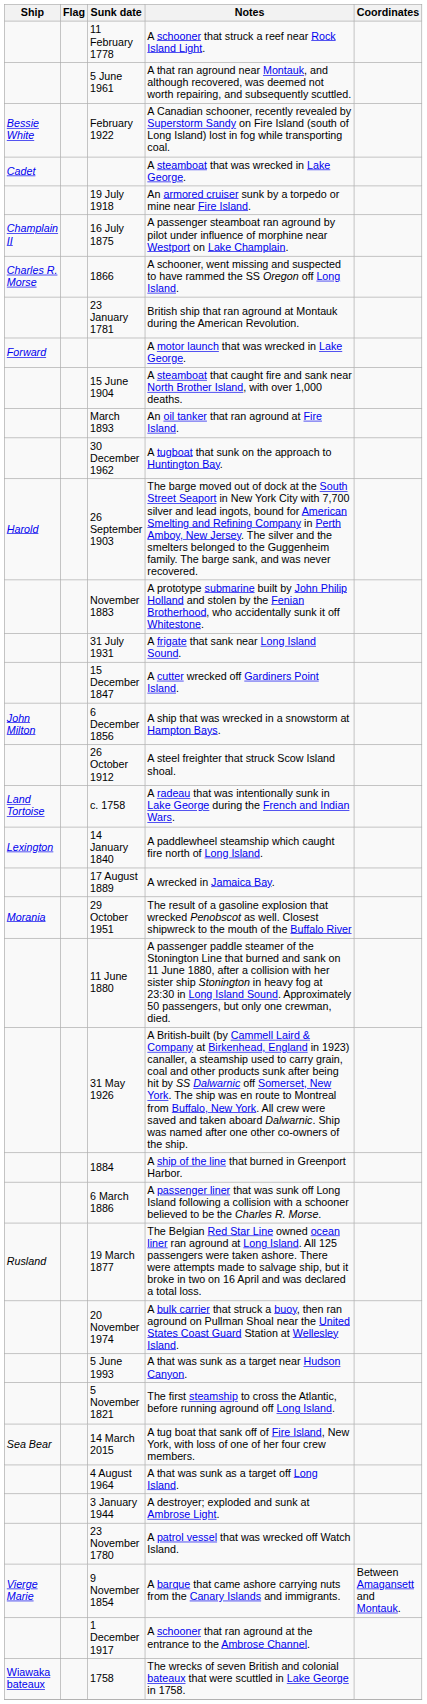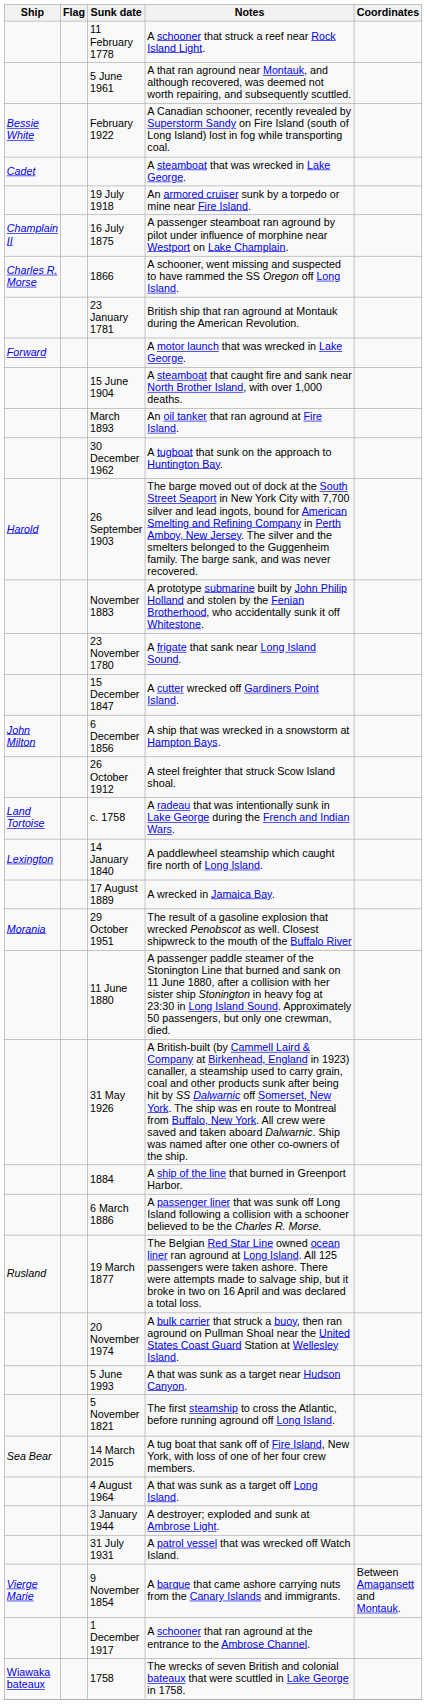 <table class=wikitable | style = "width:100%">
 <tr>
 <th style="width:10%">Ship</th>
 <th>Flag</th>
 <th style="width:10%">Sunk date</th>
 <th style="width:70%">Notes</th>
 <th style="width:10%">Coordinates</th>
 </tr>
 <tr>
 <td></td>
 <td></td>
 <td>11 February 1778</td>
 <td>A <a href='#'>schooner</a> that struck a reef near <a href='#'>Rock Island Light</a>.</td>
 <td></td>
 </tr>
 <tr>
 <td></td>
 <td></td>
 <td>5 June 1961</td>
 <td>A  that ran aground near <a href='#'>Montauk</a>, and although recovered, was deemed not worth repairing, and subsequently scuttled.</td>
 <td></td>
 </tr>
 <tr>
 <td><em><a href='#'>Bessie White</a></em></td>
 <td></td>
 <td>February 1922</td>
 <td>A Canadian schooner, recently revealed by <a href='#'>Superstorm Sandy</a> on Fire Island (south of Long Island) lost in fog while transporting coal.</td>
 <td></td>
 </tr>
 <tr>
 <td><a href='#'><em>Cadet</em></a></td>
 <td></td>
 <td></td>
 <td>A <a href='#'>steamboat</a> that was wrecked in <a href='#'>Lake George</a>.</td>
 <td></td>
 </tr>
 <tr>
 <td></td>
 <td></td>
 <td>19 July 1918</td>
 <td>An <a href='#'>armored cruiser</a> sunk by a torpedo or mine near <a href='#'>Fire Island</a>.</td>
 <td></td>
 </tr>
 <tr>
 <td><em><a href='#'>Champlain II</a></em></td>
 <td></td>
 <td>16 July 1875</td>
 <td>A passenger steamboat ran aground by pilot under influence of morphine near <a href='#'>Westport</a> on <a href='#'>Lake Champlain</a>.</td>
 <td></td>
 </tr>
 <tr>
 <td><em><a href='#'>Charles R. Morse</a></em></td>
 <td></td>
 <td>1866</td>
 <td>A schooner, went missing and suspected to have rammed the SS <em>Oregon</em> off <a href='#'>Long Island</a>.</td>
 <td></td>
 </tr>
 <tr>
 <td></td>
 <td></td>
 <td>23 January 1781</td>
 <td>British ship that ran aground at Montauk during the American Revolution.</td>
 <td></td>
 </tr>
 <tr>
 <td><a href='#'><em>Forward</em></a></td>
 <td></td>
 <td></td>
 <td>A <a href='#'>motor launch</a> that was wrecked in <a href='#'>Lake George</a>.</td>
 <td></td>
 </tr>
 <tr>
 <td></td>
 <td></td>
 <td>15 June 1904</td>
 <td>A <a href='#'>steamboat</a> that caught fire and sank near <a href='#'>North Brother Island</a>, with over 1,000 deaths.</td>
 <td></td>
 </tr>
 <tr>
 <td></td>
 <td></td>
 <td>March 1893</td>
 <td>An <a href='#'>oil tanker</a> that ran aground at <a href='#'>Fire Island</a>.</td>
 <td></td>
 </tr>
 <tr>
 <td></td>
 <td></td>
 <td>30 December 1962</td>
 <td>A <a href='#'>tugboat</a> that sunk on the approach to <a href='#'>Huntington Bay</a>.</td>
 <td></td>
 </tr>
 <tr>
 <td><em><a href='#'>Harold</a></em></td>
 <td></td>
 <td>26 September 1903</td>
 <td>The barge moved out of dock at the <a href='#'>South Street Seaport</a> in New York City with 7,700 silver and lead ingots, bound for <a href='#'>American Smelting and Refining Company</a> in <a href='#'>Perth Amboy, New Jersey</a>. The silver and the smelters belonged to the Guggenheim family. The barge sank, and was never recovered.</td>
 <td></td>
 </tr>
 <tr>
 <td></td>
 <td></td>
 <td>November 1883</td>
 <td>A prototype <a href='#'>submarine</a> built by <a href='#'>John Philip Holland</a> and stolen by the <a href='#'>Fenian Brotherhood</a>, who accidentally sunk it off <a href='#'>Whitestone</a>.</td>
 <td></td>
 </tr>
 <tr>
 <td></td>
 <td></td>
-<td>31 July 1931</td>
+<td>23 November 1780</td>
 <td>A <a href='#'>frigate</a> that sank near <a href='#'>Long Island Sound</a>.</td>
 <td></td>
 </tr>
 <tr>
 <td></td>
 <td></td>
 <td>15 December 1847</td>
 <td>A <a href='#'>cutter</a> wrecked off <a href='#'>Gardiners Point Island</a>.</td>
 <td></td>
 </tr>
 <tr>
 <td><a href='#'><em>John Milton</em></a></td>
 <td></td>
 <td>6 December 1856</td>
 <td>A ship that was wrecked in a snowstorm at <a href='#'>Hampton Bays</a>.</td>
 <td></td>
 </tr>
 <tr>
 <td></td>
 <td></td>
 <td>26 October 1912</td>
 <td>A steel freighter that struck Scow Island shoal.</td>
 <td></td>
 </tr>
 <tr>
 <td><a href='#'><em>Land Tortoise</em></a></td>
 <td></td>
 <td>c. 1758</td>
 <td>A <a href='#'>radeau</a> that was intentionally sunk in <a href='#'>Lake George</a> during the <a href='#'>French and Indian Wars</a>.</td>
 <td></td>
 </tr>
 <tr>
 <td><a href='#'><em>Lexington</em></a></td>
 <td></td>
 <td>14 January 1840</td>
 <td>A paddlewheel steamship which caught fire north of <a href='#'>Long Island</a>.</td>
 <td></td>
 </tr>
 <tr>
 <td></td>
 <td></td>
 <td>17 August 1889</td>
 <td>A  wrecked in <a href='#'>Jamaica Bay</a>.</td>
 <td></td>
 </tr>
 <tr>
 <td><a href='#'><em>Morania</em></a></td>
 <td></td>
 <td>29 October 1951</td>
 <td>The result of a gasoline explosion that wrecked <em>Penobscot</em> as well. Closest shipwreck to the mouth of the <a href='#'>Buffalo River</a></td>
 <td></td>
 </tr>
 <tr>
 <td></td>
 <td></td>
 <td>11 June 1880</td>
 <td>A passenger paddle steamer of the Stonington Line that burned and sank on 11 June 1880, after a collision with her sister ship <em>Stonington</em> in heavy fog at 23:30 in <a href='#'>Long Island Sound</a>. Approximately 50 passengers, but only one crewman, died.</td>
 <td></td>
 </tr>
 <tr>
 <td></td>
 <td></td>
 <td>31 May 1926</td>
 <td>A British-built (by <a href='#'>Cammell Laird & Company</a> at <a href='#'>Birkenhead, England</a> in 1923) canaller, a steamship used to carry grain, coal and other products sunk after being hit by <em>SS <a href='#'>Dalwarnic</a></em> off <a href='#'>Somerset, New York</a>. The ship was en route to Montreal from <a href='#'>Buffalo, New York</a>. All crew were saved and taken aboard <em>Dalwarnic</em>. Ship was named after one other co-owners of the ship.</td>
 <td></td>
 </tr>
 <tr>
 <td></td>
 <td></td>
 <td>1884</td>
 <td>A <a href='#'>ship of the line</a> that burned in Greenport Harbor.</td>
 <td></td>
 </tr>
 <tr>
 <td></td>
 <td></td>
 <td>6 March 1886</td>
 <td>A <a href='#'>passenger liner</a> that was sunk off Long Island following a collision with a schooner believed to be the <em>Charles R. Morse</em>.</td>
 <td></td>
 </tr>
 <tr>
 <td><em>Rusland</em></td>
 <td></td>
 <td>19 March 1877</td>
 <td>The Belgian <a href='#'>Red Star Line</a> owned <a href='#'>ocean liner</a> ran aground at <a href='#'>Long Island</a>. All 125 passengers were taken ashore. There were attempts made to salvage ship, but it broke in two on 16 April and was declared a total loss.</td>
 <td></td>
 </tr>
 <tr>
 <td></td>
 <td></td>
 <td>20 November 1974</td>
 <td>A <a href='#'>bulk carrier</a> that struck a <a href='#'>buoy</a>, then ran aground on Pullman Shoal near the <a href='#'>United States Coast Guard</a> Station at <a href='#'>Wellesley Island</a>.</td>
 <td></td>
 </tr>
 <tr>
 <td></td>
 <td></td>
 <td>5 June 1993</td>
 <td>A  that was sunk as a target near <a href='#'>Hudson Canyon</a>.</td>
 <td></td>
 </tr>
 <tr>
 <td></td>
 <td></td>
 <td>5 November 1821</td>
 <td>The first <a href='#'>steamship</a> to cross the Atlantic, before running aground off <a href='#'>Long Island</a>.</td>
 <td></td>
 </tr>
 <tr>
 <td><em>Sea Bear</em></td>
 <td></td>
 <td>14 March 2015</td>
 <td>A tug boat that sank off of <a href='#'>Fire Island</a>, New York, with loss of one of her four crew members.</td>
 <td></td>
 </tr>
 <tr>
 <td></td>
 <td></td>
 <td>4 August 1964</td>
 <td>A  that was sunk as a target off <a href='#'>Long Island</a>.</td>
 <td></td>
 </tr>
 <tr>
 <td></td>
 <td></td>
 <td>3 January 1944</td>
 <td>A destroyer; exploded and sunk at <a href='#'>Ambrose Light</a>.</td>
 <td></td>
 </tr>
 <tr>
 <td></td>
 <td></td>
-<td>23 November 1780</td>
+<td>31 July 1931</td>
 <td>A <a href='#'>patrol vessel</a> that was wrecked off Watch Island.</td>
 <td></td>
 </tr>
 <tr>
 <td><em><a href='#'>Vierge Marie</a></em></td>
 <td></td>
 <td>9 November 1854</td>
 <td>A <a href='#'>barque</a> that came ashore carrying nuts from the <a href='#'>Canary Islands</a> and immigrants.</td>
 <td>Between <a href='#'>Amagansett</a> and <a href='#'>Montauk</a>.</td>
 </tr>
 <tr>
 <td></td>
 <td></td>
 <td>1 December 1917</td>
 <td>A <a href='#'>schooner</a> that ran aground at the entrance to the <a href='#'>Ambrose Channel</a>.</td>
 <td></td>
 </tr>
 <tr>
 <td><a href='#'>Wiawaka bateaux</a></td>
 <td></td>
 <td>1758</td>
 <td>The wrecks of seven British and colonial <a href='#'>bateaux</a> that were scuttled in <a href='#'>Lake George</a> in 1758.</td>
 <td></td>
 </tr>
 <tr>
 </tr>
 </table>
